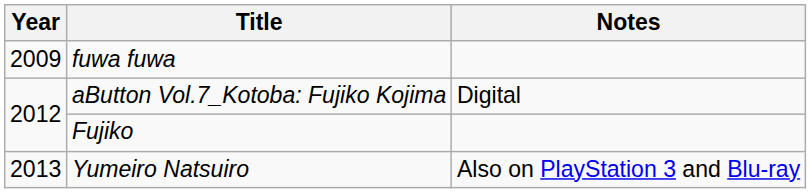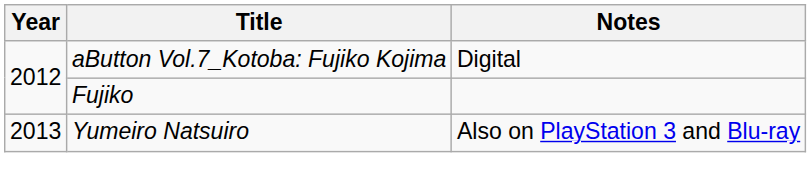 <table class="wikitable">
 <tr>
 <th>Year</th>
 <th>Title</th>
 <th>Notes</th>
-</tr>
-<tr>
-<td>2009</td>
-<td><em>fuwa fuwa</em></td>
-<td></td>
 </tr>
 <tr>
 <td rowspan="2">2012</td>
 <td><em>aButton Vol.7_Kotoba: Fujiko Kojima</em></td>
 <td>Digital</td>
 </tr>
 <tr>
 <td><em>Fujiko</em></td>
 <td></td>
 </tr>
 <tr>
 <td>2013</td>
 <td><em>Yumeiro Natsuiro</em></td>
 <td>Also on <a href='#'>PlayStation 3</a> and <a href='#'>Blu-ray</a></td>
 </tr>
 </table>
